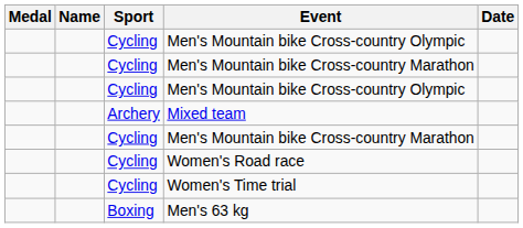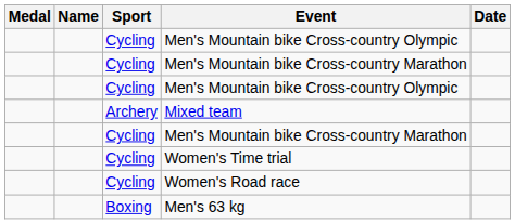 <table class="wikitable sortable" style="font-size:95%">
 <tr>
 <th>Medal</th>
 <th>Name</th>
 <th>Sport</th>
 <th>Event</th>
 <th>Date</th>
 </tr>
 <tr>
 <td></td>
 <td></td>
 <td><a href='#'>Cycling</a></td>
 <td>Men's Mountain bike Cross-country Olympic</td>
 <td></td>
 </tr>
 <tr>
 <td></td>
 <td></td>
 <td><a href='#'>Cycling</a></td>
 <td>Men's Mountain bike Cross-country Marathon</td>
 <td></td>
 </tr>
 <tr>
 <td></td>
 <td></td>
 <td><a href='#'>Cycling</a></td>
 <td>Men's Mountain bike Cross-country Olympic</td>
 <td></td>
 </tr>
 <tr>
 <td></td>
 <td><br></td>
 <td><a href='#'>Archery</a></td>
 <td><a href='#'>Mixed team</a></td>
 <td></td>
 </tr>
 <tr>
 <td></td>
 <td></td>
 <td><a href='#'>Cycling</a></td>
 <td>Men's Mountain bike Cross-country Marathon</td>
 <td></td>
 </tr>
 <tr>
 <td></td>
 <td></td>
 <td><a href='#'>Cycling</a></td>
-<td>Women's Road race</td>
+<td>Women's Time trial</td>
 <td></td>
 </tr>
 <tr>
 <td></td>
 <td></td>
 <td><a href='#'>Cycling</a></td>
-<td>Women's Time trial</td>
+<td>Women's Road race</td>
 <td></td>
 </tr>
 <tr>
 <td></td>
 <td></td>
 <td><a href='#'>Boxing</a></td>
 <td>Men's 63 kg</td>
 <td></td>
 </tr>
 </table>
